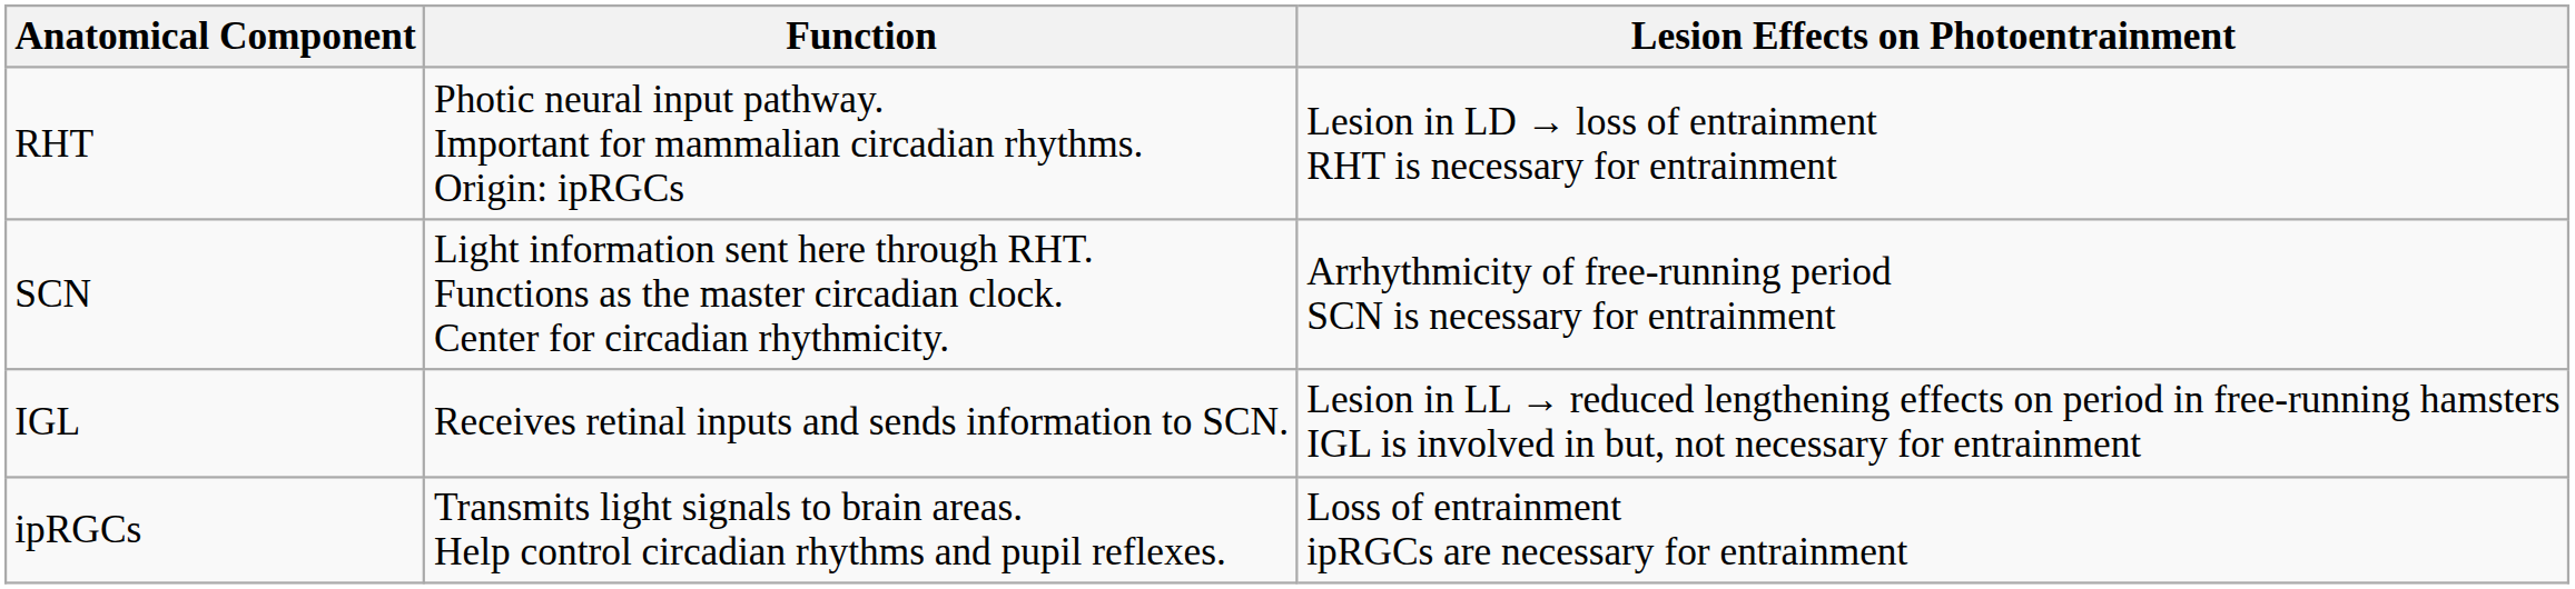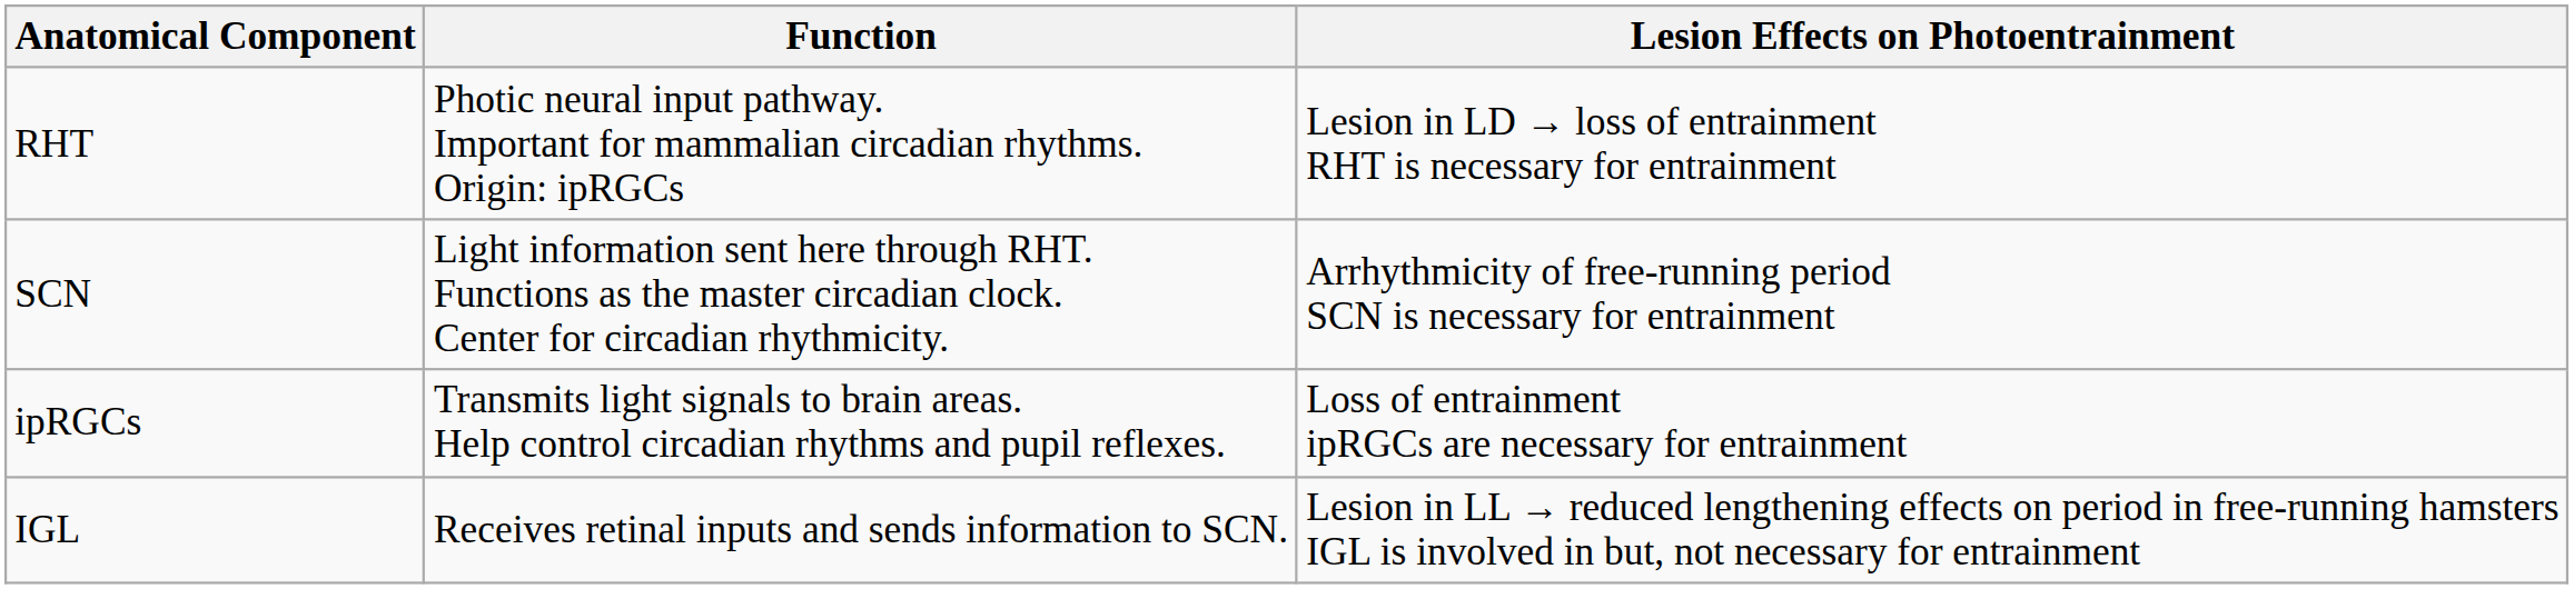 <table class="wikitable">
 <tr>
 <th>Anatomical Component</th>
 <th>Function</th>
 <th>Lesion Effects on Photoentrainment</th>
 </tr>
 <tr>
 <td>RHT</td>
 <td>Photic neural input pathway.<br>Important for mammalian circadian rhythms.<br>Origin: ipRGCs</td>
 <td>Lesion in LD → loss of entrainment<br>RHT is necessary for entrainment</td>
 </tr>
 <tr>
 <td>SCN</td>
 <td>Light information sent here through RHT.<br>Functions as the master circadian clock.<br>Center for circadian rhythmicity.</td>
 <td>Arrhythmicity of free-running period<br>SCN is necessary for entrainment</td>
 </tr>
 <tr>
+<td>ipRGCs</td>
+<td>Transmits light signals to brain areas.<br>Help control circadian rhythms and pupil reflexes.</td>
+<td>Loss of entrainment<br>ipRGCs are necessary for entrainment</td>
+</tr>
+<tr>
 <td>IGL</td>
 <td>Receives retinal inputs and sends information to SCN.</td>
 <td>Lesion in LL → reduced lengthening effects on period in free-running hamsters<br>IGL is involved in but, not necessary for entrainment</td>
 </tr>
-<tr>
-<td>ipRGCs</td>
-<td>Transmits light signals to brain areas.<br>Help control circadian rhythms and pupil reflexes.</td>
-<td>Loss of entrainment<br>ipRGCs are necessary for entrainment</td>
-</tr>
 </table>
